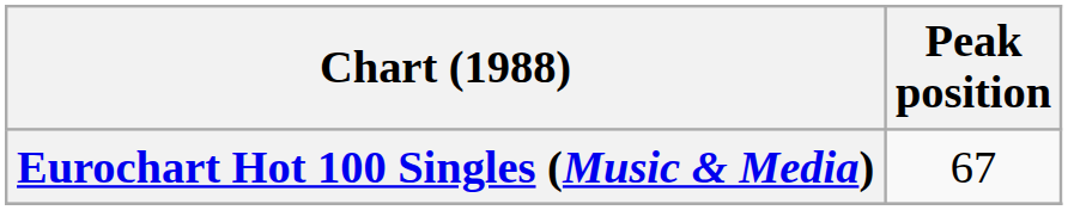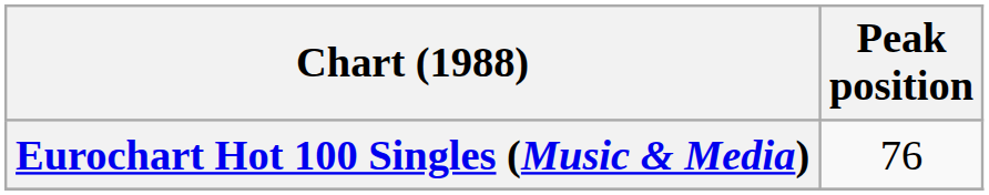 <table class="wikitable sortable plainrowheaders" style="text-align:center">
 <tr>
 <th scope="col">Chart (1988)</th>
 <th scope="col">Peak<br>position</th>
 </tr>
 <tr>
 <th scope="row"><a href='#'>Eurochart Hot 100 Singles</a> (<em><a href='#'>Music & Media</a></em>)</th>
-<td>67</td>
+<td>76</td>
 </tr>
 <tr>
 </tr>
 <tr>
 </tr>
 <tr>
 </tr>
 </table>
